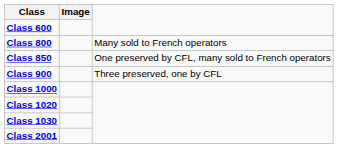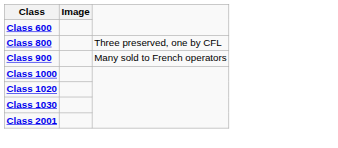 <table class="wikitable sortable">
 <tr>
 <th>Class</th>
 <th class="unsortable">Image</th>
 </tr>
 <tr>
 <td><strong><a href='#'>Class 600</a></strong></td>
 <td></td>
 </tr>
 <tr>
 <td><strong><a href='#'>Class 800</a></strong></td>
 <td></td>
-<td>Many sold to French operators</td>
-</tr>
-<tr>
-<td><strong><a href='#'>Class 850</a></strong></td>
-<td></td>
-<td>One preserved by CFL, many sold to French operators</td>
+<td>Three preserved, one by CFL</td>
 </tr>
 <tr>
 <td><strong><a href='#'>Class 900</a></strong></td>
 <td></td>
-<td>Three preserved, one by CFL</td>
+<td>Many sold to French operators</td>
 </tr>
 <tr>
 <td><strong><a href='#'>Class 1000</a></strong></td>
 <td></td>
 </tr>
 <tr>
 <td><strong><a href='#'>Class 1020</a></strong></td>
 <td></td>
 </tr>
 <tr>
 <td><strong><a href='#'>Class 1030</a></strong></td>
 <td></td>
 </tr>
 <tr>
 <td><strong><a href='#'>Class 2001</a></strong></td>
 <td></td>
 </tr>
 </table>
